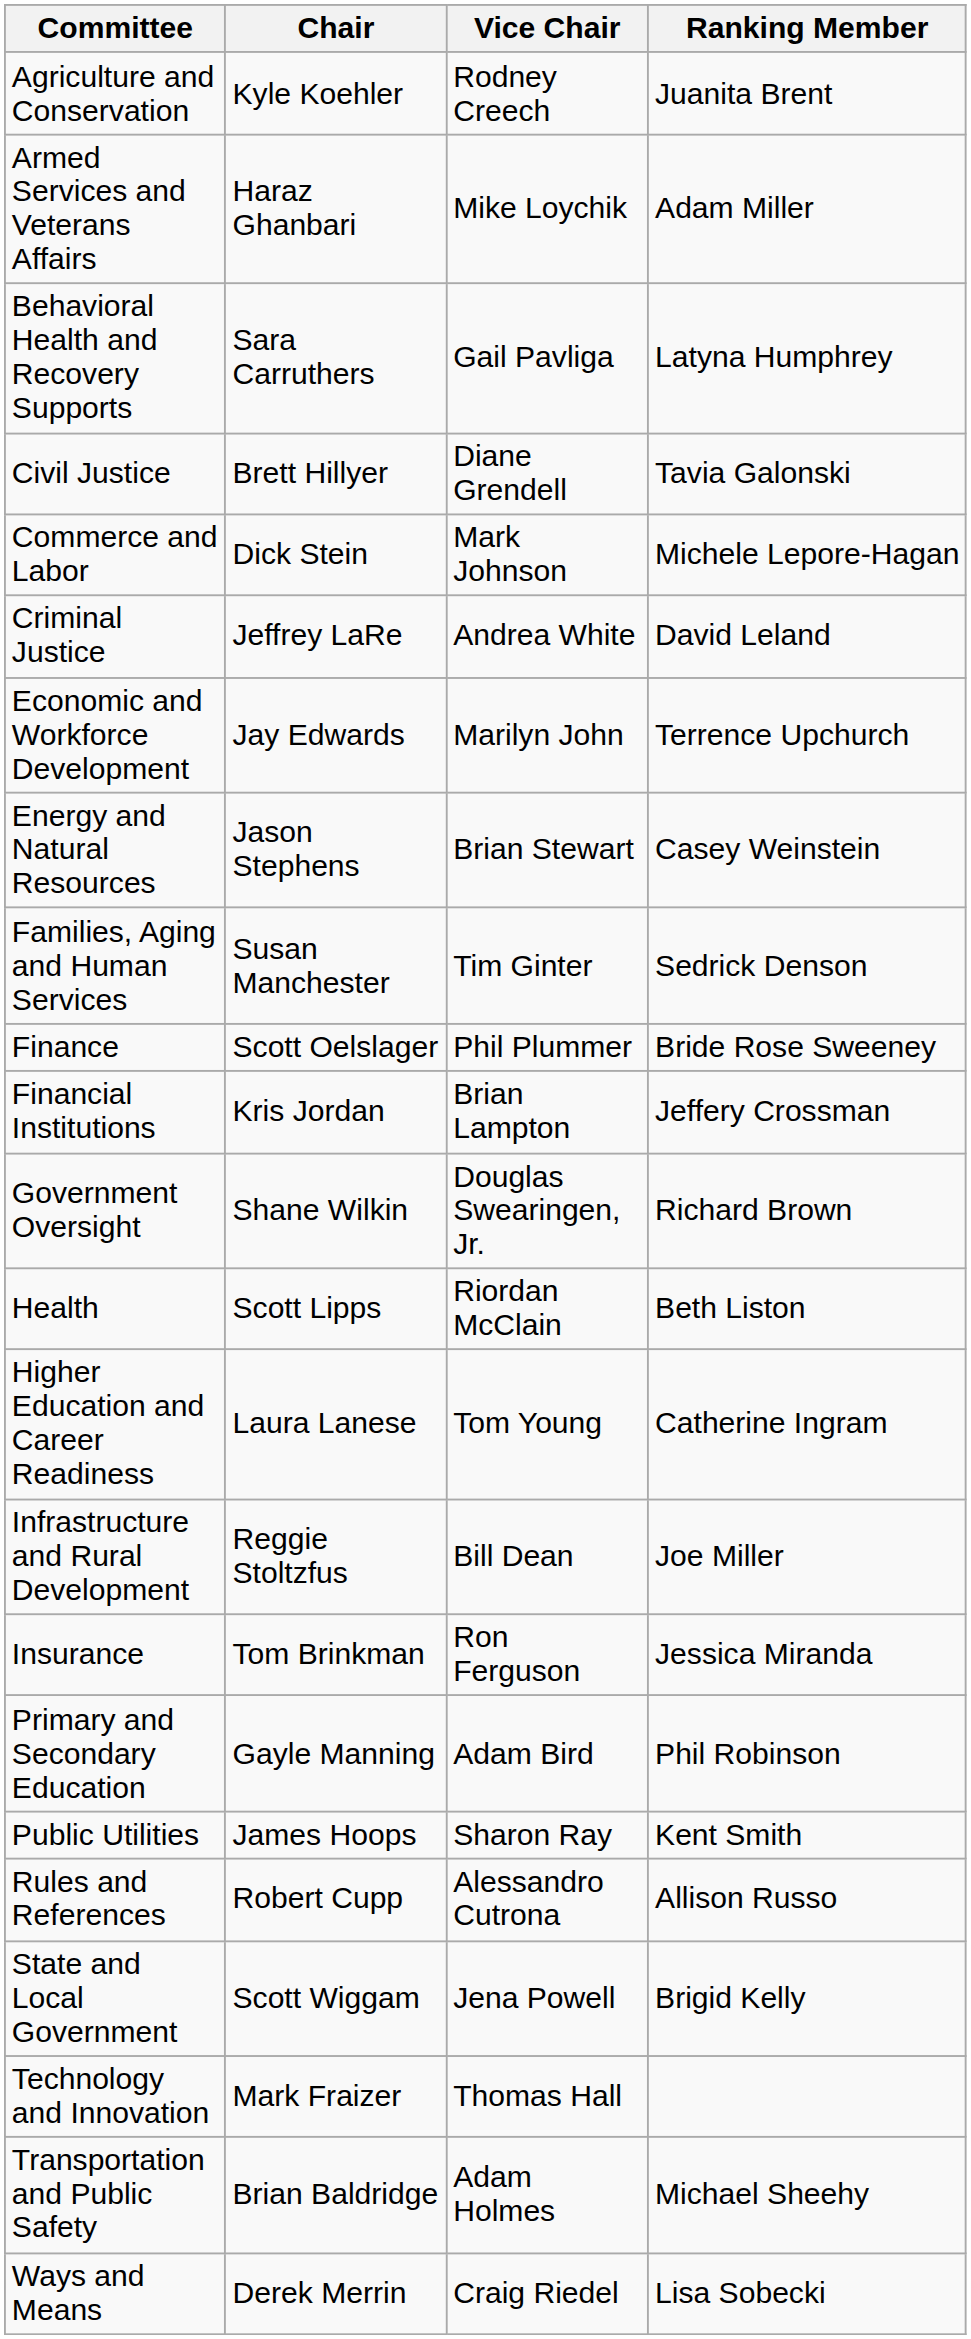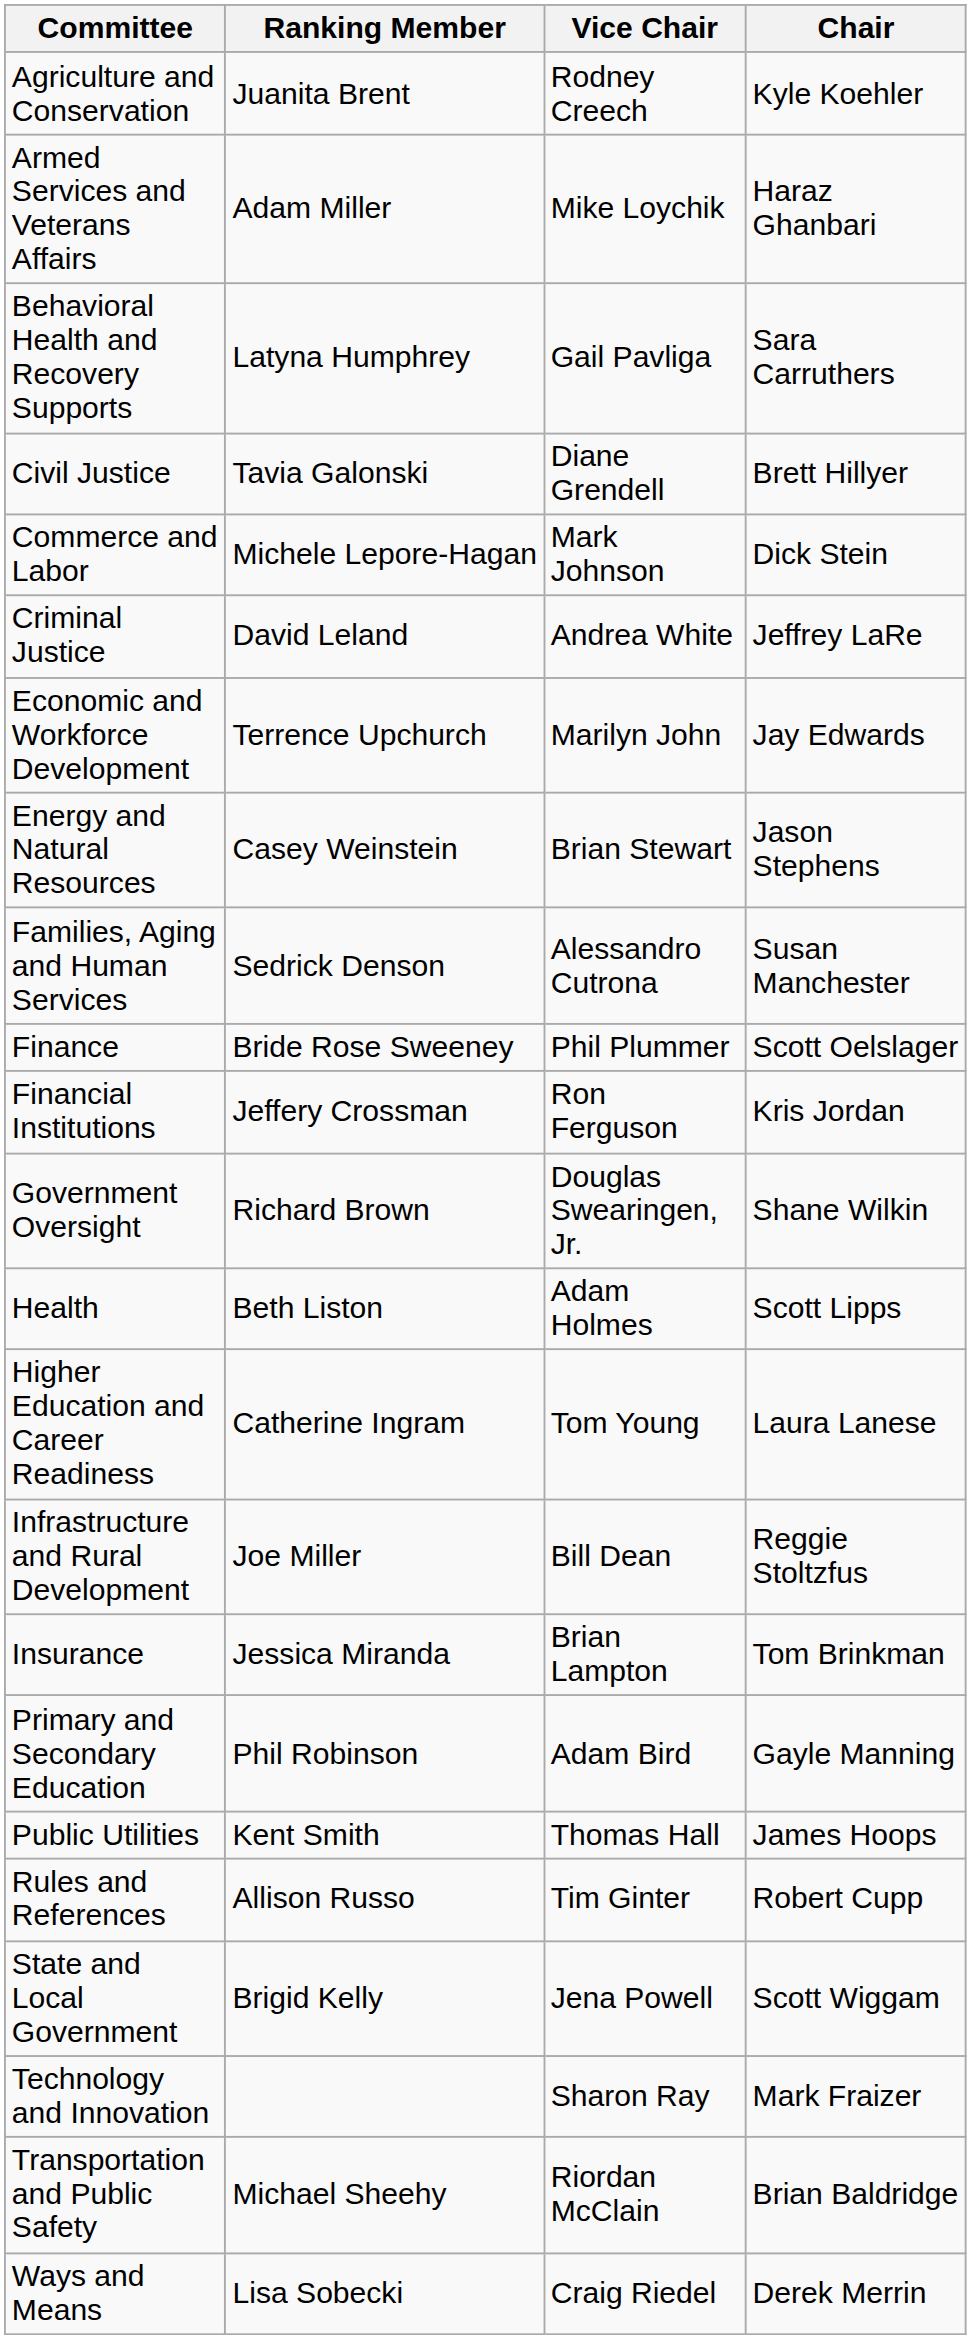 <table class="wikitable sortable">
 <tr>
 <th colspan="1" style="width:110px;">Committee</th>
+<th>Ranking Member</th>
+<th width=100>Vice Chair</th>
 <th width=110>Chair</th>
-<th width=100>Vice Chair</th>
-<th>Ranking Member</th>
 </tr>
 <tr>
 <td>Agriculture and Conservation</td>
+<td>Juanita Brent</td>
+<td>Rodney Creech</td>
 <td>Kyle Koehler</td>
-<td>Rodney Creech</td>
-<td>Juanita Brent</td>
 </tr>
 <tr>
 <td>Armed Services and Veterans Affairs</td>
+<td>Adam Miller</td>
+<td>Mike Loychik</td>
 <td>Haraz Ghanbari</td>
-<td>Mike Loychik</td>
-<td>Adam Miller</td>
 </tr>
 <tr>
 <td>Behavioral Health and Recovery Supports</td>
+<td>Latyna Humphrey</td>
+<td>Gail Pavliga</td>
 <td>Sara Carruthers</td>
-<td>Gail Pavliga</td>
-<td>Latyna Humphrey</td>
 </tr>
 <tr>
 <td>Civil Justice</td>
+<td>Tavia Galonski</td>
+<td>Diane Grendell</td>
 <td>Brett Hillyer</td>
-<td>Diane Grendell</td>
-<td>Tavia Galonski</td>
 </tr>
 <tr>
 <td>Commerce and Labor</td>
+<td>Michele Lepore-Hagan</td>
+<td>Mark Johnson</td>
 <td>Dick Stein</td>
-<td>Mark Johnson</td>
-<td>Michele Lepore-Hagan</td>
 </tr>
 <tr>
 <td>Criminal Justice</td>
+<td>David Leland</td>
+<td>Andrea White</td>
 <td>Jeffrey LaRe</td>
-<td>Andrea White</td>
-<td>David Leland</td>
 </tr>
 <tr>
 <td>Economic and Workforce Development</td>
+<td>Terrence Upchurch</td>
+<td>Marilyn John</td>
 <td>Jay Edwards</td>
-<td>Marilyn John</td>
-<td>Terrence Upchurch</td>
 </tr>
 <tr>
 <td>Energy and Natural Resources</td>
+<td>Casey Weinstein</td>
+<td>Brian Stewart</td>
 <td>Jason Stephens</td>
-<td>Brian Stewart</td>
-<td>Casey Weinstein</td>
 </tr>
 <tr>
 <td>Families, Aging and Human Services</td>
+<td>Sedrick Denson</td>
+<td>Alessandro Cutrona</td>
 <td>Susan Manchester</td>
-<td>Tim Ginter</td>
-<td>Sedrick Denson</td>
 </tr>
 <tr>
 <td>Finance</td>
+<td>Bride Rose Sweeney</td>
+<td>Phil Plummer</td>
 <td>Scott Oelslager</td>
-<td>Phil Plummer</td>
-<td>Bride Rose Sweeney</td>
 </tr>
 <tr>
 <td>Financial Institutions</td>
+<td>Jeffery Crossman</td>
+<td>Ron Ferguson</td>
 <td>Kris Jordan</td>
-<td>Brian Lampton</td>
-<td>Jeffery Crossman</td>
 </tr>
 <tr>
 <td>Government Oversight</td>
+<td>Richard Brown</td>
+<td>Douglas Swearingen, Jr.</td>
 <td>Shane Wilkin</td>
-<td>Douglas Swearingen, Jr.</td>
-<td>Richard Brown</td>
 </tr>
 <tr>
 <td>Health</td>
+<td>Beth Liston</td>
+<td>Adam Holmes</td>
 <td>Scott Lipps</td>
-<td>Riordan McClain</td>
-<td>Beth Liston</td>
 </tr>
 <tr>
 <td>Higher Education and Career Readiness</td>
+<td>Catherine Ingram</td>
+<td>Tom Young</td>
 <td>Laura Lanese</td>
-<td>Tom Young</td>
-<td>Catherine Ingram</td>
 </tr>
 <tr>
 <td>Infrastructure and Rural Development</td>
+<td>Joe Miller</td>
+<td>Bill Dean</td>
 <td>Reggie Stoltzfus</td>
-<td>Bill Dean</td>
-<td>Joe Miller</td>
 </tr>
 <tr>
 <td>Insurance</td>
+<td>Jessica Miranda</td>
+<td>Brian Lampton</td>
 <td>Tom Brinkman</td>
-<td>Ron Ferguson</td>
-<td>Jessica Miranda</td>
 </tr>
 <tr>
 <td>Primary and Secondary Education</td>
+<td>Phil Robinson</td>
+<td>Adam Bird</td>
 <td>Gayle Manning</td>
-<td>Adam Bird</td>
-<td>Phil Robinson</td>
 </tr>
 <tr>
 <td>Public Utilities</td>
+<td>Kent Smith</td>
+<td>Thomas Hall</td>
 <td>James Hoops</td>
-<td>Sharon Ray</td>
-<td>Kent Smith</td>
 </tr>
 <tr>
 <td>Rules and References</td>
+<td>Allison Russo</td>
+<td>Tim Ginter</td>
 <td>Robert Cupp</td>
-<td>Alessandro Cutrona</td>
-<td>Allison Russo</td>
 </tr>
 <tr>
 <td>State and Local Government</td>
+<td>Brigid Kelly</td>
+<td>Jena Powell</td>
 <td>Scott Wiggam</td>
-<td>Jena Powell</td>
-<td>Brigid Kelly</td>
 </tr>
 <tr>
 <td>Technology and Innovation</td>
+<td></td>
+<td>Sharon Ray</td>
 <td>Mark Fraizer</td>
-<td>Thomas Hall</td>
-<td></td>
 </tr>
 <tr>
 <td>Transportation and Public Safety</td>
+<td>Michael Sheehy</td>
+<td>Riordan McClain</td>
 <td>Brian Baldridge</td>
-<td>Adam Holmes</td>
-<td>Michael Sheehy</td>
 </tr>
 <tr>
 <td>Ways and Means</td>
+<td>Lisa Sobecki</td>
+<td>Craig Riedel</td>
 <td>Derek Merrin</td>
-<td>Craig Riedel</td>
-<td>Lisa Sobecki</td>
 </tr>
 </table>
